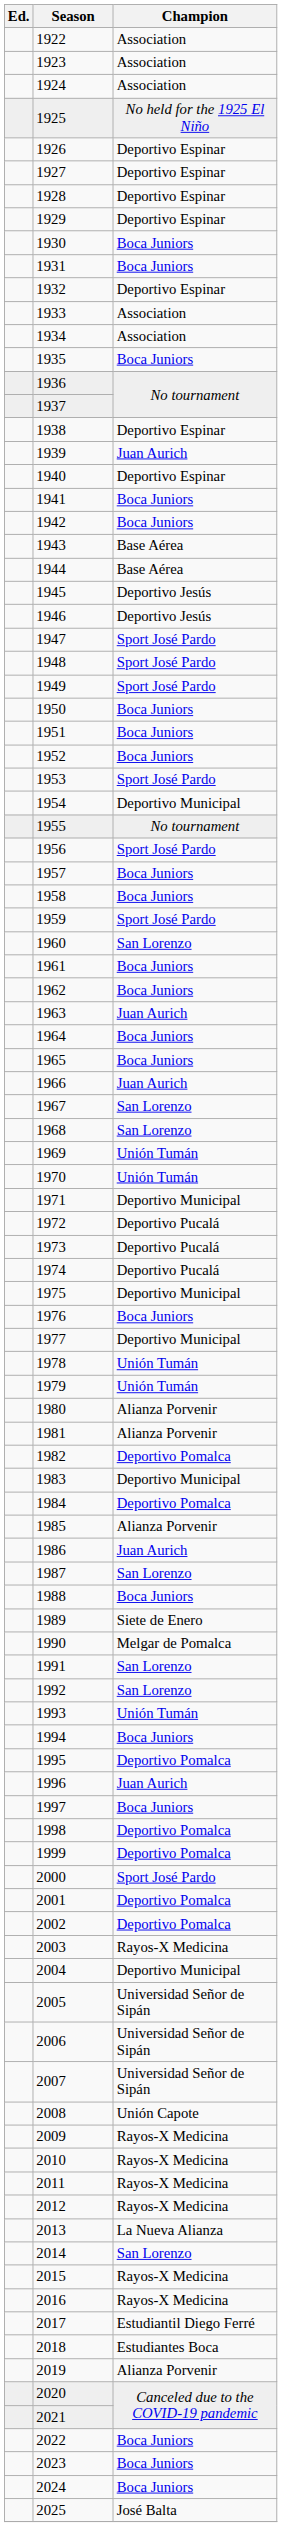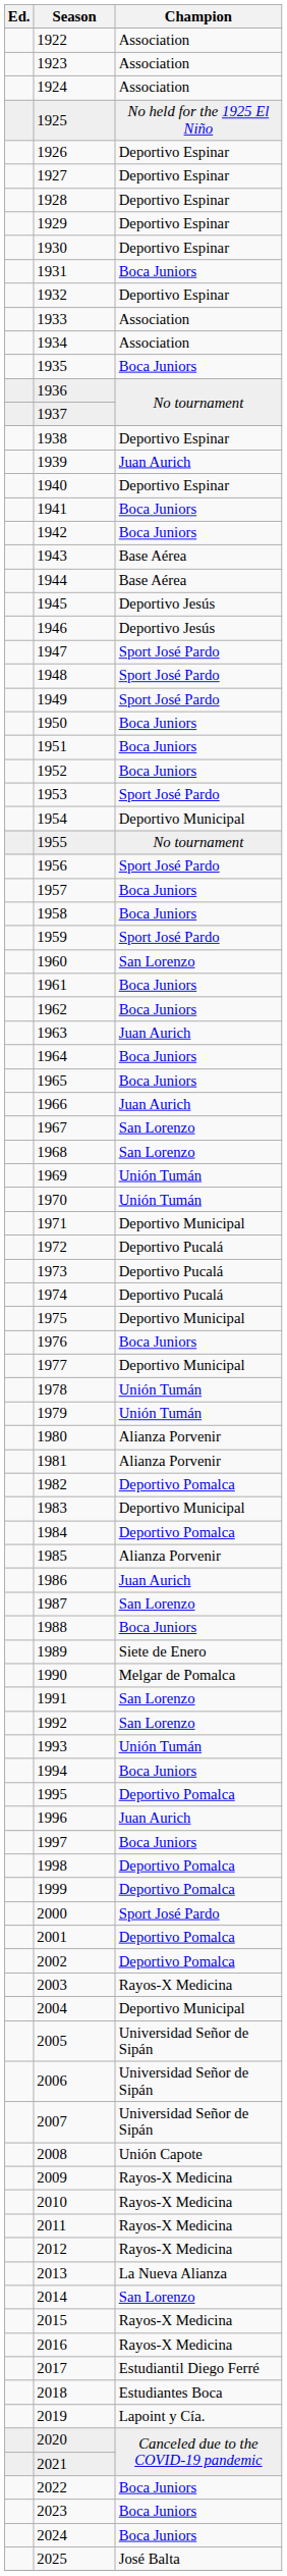 <table class="wikitable sortable">
 <tr>
 <th width=px>Ed.</th>
 <th width=80px>Season</th>
 <th width=170px>Champion</th>
 </tr>
 <tr>
 <td></td>
 <td>1922</td>
 <td>Association</td>
 </tr>
 <tr>
 <td></td>
 <td>1923</td>
 <td>Association</td>
 </tr>
 <tr>
 <td></td>
 <td>1924</td>
 <td>Association</td>
 </tr>
 <tr bgcolor=#efefef>
 <td></td>
 <td>1925</td>
 <td align=center><em>No held for the <a href='#'>1925 El Niño</a></em></td>
 </tr>
 <tr>
 <td></td>
 <td>1926</td>
 <td>Deportivo Espinar</td>
 </tr>
 <tr>
 <td></td>
 <td>1927</td>
 <td>Deportivo Espinar</td>
 </tr>
 <tr>
 <td></td>
 <td>1928</td>
 <td>Deportivo Espinar</td>
 </tr>
 <tr>
 <td></td>
 <td>1929</td>
 <td>Deportivo Espinar</td>
 </tr>
 <tr>
 <td></td>
 <td>1930</td>
-<td><a href='#'>Boca Juniors</a></td>
+<td>Deportivo Espinar</td>
 </tr>
 <tr>
 <td></td>
 <td>1931</td>
 <td><a href='#'>Boca Juniors</a></td>
 </tr>
 <tr>
 <td></td>
 <td>1932</td>
 <td>Deportivo Espinar</td>
 </tr>
 <tr>
 <td></td>
 <td>1933</td>
 <td>Association</td>
 </tr>
 <tr>
 <td></td>
 <td>1934</td>
 <td>Association</td>
 </tr>
 <tr>
 <td></td>
 <td>1935</td>
 <td><a href='#'>Boca Juniors</a></td>
 </tr>
 <tr bgcolor=#efefef>
 <td></td>
 <td>1936</td>
 <td rowspan=2 colspan="1" align=center><em>No tournament</em></td>
 </tr>
 <tr bgcolor=#efefef>
 <td></td>
 <td>1937</td>
 </tr>
 <tr>
 <td></td>
 <td>1938</td>
 <td>Deportivo Espinar</td>
 </tr>
 <tr>
 <td></td>
 <td>1939</td>
 <td><a href='#'>Juan Aurich</a></td>
 </tr>
 <tr>
 <td></td>
 <td>1940</td>
 <td>Deportivo Espinar</td>
 </tr>
 <tr>
 <td></td>
 <td>1941</td>
 <td><a href='#'>Boca Juniors</a></td>
 </tr>
 <tr>
 <td></td>
 <td>1942</td>
 <td><a href='#'>Boca Juniors</a></td>
 </tr>
 <tr>
 <td></td>
 <td>1943</td>
 <td>Base Aérea</td>
 </tr>
 <tr>
 <td></td>
 <td>1944</td>
 <td>Base Aérea</td>
 </tr>
 <tr>
 <td></td>
 <td>1945</td>
 <td>Deportivo Jesús</td>
 </tr>
 <tr>
 <td></td>
 <td>1946</td>
 <td>Deportivo Jesús</td>
 </tr>
 <tr>
 <td></td>
 <td>1947</td>
 <td><a href='#'>Sport José Pardo</a></td>
 </tr>
 <tr>
 <td></td>
 <td>1948</td>
 <td><a href='#'>Sport José Pardo</a></td>
 </tr>
 <tr>
 <td></td>
 <td>1949</td>
 <td><a href='#'>Sport José Pardo</a></td>
 </tr>
 <tr>
 <td></td>
 <td>1950</td>
 <td><a href='#'>Boca Juniors</a></td>
 </tr>
 <tr>
 <td></td>
 <td>1951</td>
 <td><a href='#'>Boca Juniors</a></td>
 </tr>
 <tr>
 <td></td>
 <td>1952</td>
 <td><a href='#'>Boca Juniors</a></td>
 </tr>
 <tr>
 <td></td>
 <td>1953</td>
 <td><a href='#'>Sport José Pardo</a></td>
 </tr>
 <tr>
 <td></td>
 <td>1954</td>
 <td>Deportivo Municipal</td>
 </tr>
 <tr bgcolor=#efefef>
 <td></td>
 <td>1955</td>
 <td align=center><em>No tournament</em></td>
 </tr>
 <tr>
 <td></td>
 <td>1956</td>
 <td><a href='#'>Sport José Pardo</a></td>
 </tr>
 <tr>
 <td></td>
 <td>1957</td>
 <td><a href='#'>Boca Juniors</a></td>
 </tr>
 <tr>
 <td></td>
 <td>1958</td>
 <td><a href='#'>Boca Juniors</a></td>
 </tr>
 <tr>
 <td></td>
 <td>1959</td>
 <td><a href='#'>Sport José Pardo</a></td>
 </tr>
 <tr>
 <td></td>
 <td>1960</td>
 <td><a href='#'>San Lorenzo</a></td>
 </tr>
 <tr>
 <td></td>
 <td>1961</td>
 <td><a href='#'>Boca Juniors</a></td>
 </tr>
 <tr>
 <td></td>
 <td>1962</td>
 <td><a href='#'>Boca Juniors</a></td>
 </tr>
 <tr>
 <td></td>
 <td>1963</td>
 <td><a href='#'>Juan Aurich</a></td>
 </tr>
 <tr>
 <td></td>
 <td>1964</td>
 <td><a href='#'>Boca Juniors</a></td>
 </tr>
 <tr>
 <td></td>
 <td>1965</td>
 <td><a href='#'>Boca Juniors</a></td>
 </tr>
 <tr>
 <td></td>
 <td>1966</td>
 <td><a href='#'>Juan Aurich</a></td>
 </tr>
 <tr>
 <td></td>
 <td>1967</td>
 <td><a href='#'>San Lorenzo</a></td>
 </tr>
 <tr>
 <td></td>
 <td>1968</td>
 <td><a href='#'>San Lorenzo</a></td>
 </tr>
 <tr>
 <td></td>
 <td>1969</td>
 <td><a href='#'>Unión Tumán</a></td>
 </tr>
 <tr>
 <td></td>
 <td>1970</td>
 <td><a href='#'>Unión Tumán</a></td>
 </tr>
 <tr>
 <td></td>
 <td>1971</td>
 <td>Deportivo Municipal</td>
 </tr>
 <tr>
 <td></td>
 <td>1972</td>
 <td>Deportivo Pucalá</td>
 </tr>
 <tr>
 <td></td>
 <td>1973</td>
 <td>Deportivo Pucalá</td>
 </tr>
 <tr>
 <td></td>
 <td>1974</td>
 <td>Deportivo Pucalá</td>
 </tr>
 <tr>
 <td></td>
 <td>1975</td>
 <td>Deportivo Municipal</td>
 </tr>
 <tr>
 <td></td>
 <td>1976</td>
 <td><a href='#'>Boca Juniors</a></td>
 </tr>
 <tr>
 <td></td>
 <td>1977</td>
 <td>Deportivo Municipal</td>
 </tr>
 <tr>
 <td></td>
 <td>1978</td>
 <td><a href='#'>Unión Tumán</a></td>
 </tr>
 <tr>
 <td></td>
 <td>1979</td>
 <td><a href='#'>Unión Tumán</a></td>
 </tr>
 <tr>
 <td></td>
 <td>1980</td>
 <td>Alianza Porvenir</td>
 </tr>
 <tr>
 <td></td>
 <td>1981</td>
 <td>Alianza Porvenir</td>
 </tr>
 <tr>
 <td></td>
 <td>1982</td>
 <td><a href='#'>Deportivo Pomalca</a></td>
 </tr>
 <tr>
 <td></td>
 <td>1983</td>
 <td>Deportivo Municipal</td>
 </tr>
 <tr>
 <td></td>
 <td>1984</td>
 <td><a href='#'>Deportivo Pomalca</a></td>
 </tr>
 <tr>
 <td></td>
 <td>1985</td>
 <td>Alianza Porvenir</td>
 </tr>
 <tr>
 <td></td>
 <td>1986</td>
 <td><a href='#'>Juan Aurich</a></td>
 </tr>
 <tr>
 <td></td>
 <td>1987</td>
 <td><a href='#'>San Lorenzo</a></td>
 </tr>
 <tr>
 <td></td>
 <td>1988</td>
 <td><a href='#'>Boca Juniors</a></td>
 </tr>
 <tr>
 <td></td>
 <td>1989</td>
 <td>Siete de Enero</td>
 </tr>
 <tr>
 <td></td>
 <td>1990</td>
 <td>Melgar de Pomalca</td>
 </tr>
 <tr>
 <td></td>
 <td>1991</td>
 <td><a href='#'>San Lorenzo</a></td>
 </tr>
 <tr>
 <td></td>
 <td>1992</td>
 <td><a href='#'>San Lorenzo</a></td>
 </tr>
 <tr>
 <td></td>
 <td>1993</td>
 <td><a href='#'>Unión Tumán</a></td>
 </tr>
 <tr>
 <td></td>
 <td>1994</td>
 <td><a href='#'>Boca Juniors</a></td>
 </tr>
 <tr>
 <td></td>
 <td>1995</td>
 <td><a href='#'>Deportivo Pomalca</a></td>
 </tr>
 <tr>
 <td></td>
 <td>1996</td>
 <td><a href='#'>Juan Aurich</a></td>
 </tr>
 <tr>
 <td></td>
 <td>1997</td>
 <td><a href='#'>Boca Juniors</a></td>
 </tr>
 <tr>
 <td></td>
 <td>1998</td>
 <td><a href='#'>Deportivo Pomalca</a></td>
 </tr>
 <tr>
 <td></td>
 <td>1999</td>
 <td><a href='#'>Deportivo Pomalca</a></td>
 </tr>
 <tr>
 <td></td>
 <td>2000</td>
 <td><a href='#'>Sport José Pardo</a></td>
 </tr>
 <tr>
 <td></td>
 <td>2001</td>
 <td><a href='#'>Deportivo Pomalca</a></td>
 </tr>
 <tr>
 <td></td>
 <td>2002</td>
 <td><a href='#'>Deportivo Pomalca</a></td>
 </tr>
 <tr>
 <td></td>
 <td>2003</td>
 <td>Rayos-X Medicina</td>
 </tr>
 <tr>
 <td></td>
 <td>2004</td>
 <td>Deportivo Municipal</td>
 </tr>
 <tr>
 <td></td>
 <td>2005</td>
 <td>Universidad Señor de Sipán</td>
 </tr>
 <tr>
 <td></td>
 <td>2006</td>
 <td>Universidad Señor de Sipán</td>
 </tr>
 <tr>
 <td></td>
 <td>2007</td>
 <td>Universidad Señor de Sipán</td>
 </tr>
 <tr>
 <td></td>
 <td>2008</td>
 <td>Unión Capote</td>
 </tr>
 <tr>
 <td></td>
 <td>2009</td>
 <td>Rayos-X Medicina</td>
 </tr>
 <tr>
 <td></td>
 <td>2010</td>
 <td>Rayos-X Medicina</td>
 </tr>
 <tr>
 <td></td>
 <td>2011</td>
 <td>Rayos-X Medicina</td>
 </tr>
 <tr>
 <td></td>
 <td>2012</td>
 <td>Rayos-X Medicina</td>
 </tr>
 <tr>
 <td></td>
 <td>2013</td>
 <td>La Nueva Alianza</td>
 </tr>
 <tr>
 <td></td>
 <td>2014</td>
 <td><a href='#'>San Lorenzo</a></td>
 </tr>
 <tr>
 <td></td>
 <td>2015</td>
 <td>Rayos-X Medicina</td>
 </tr>
 <tr>
 <td></td>
 <td>2016</td>
 <td>Rayos-X Medicina</td>
 </tr>
 <tr>
 <td></td>
 <td>2017</td>
 <td>Estudiantil Diego Ferré</td>
 </tr>
 <tr>
 <td></td>
 <td>2018</td>
 <td>Estudiantes Boca</td>
 </tr>
 <tr>
 <td></td>
 <td>2019</td>
-<td>Alianza Porvenir</td>
+<td>Lapoint y Cía.</td>
 </tr>
 <tr bgcolor=#efefef>
 <td></td>
 <td>2020</td>
 <td rowspan=2 colspan="1" align=center><em>Canceled due to the <a href='#'>COVID-19 pandemic</a></em></td>
 </tr>
 <tr bgcolor=#efefef>
 <td></td>
 <td>2021</td>
 </tr>
 <tr>
 <td></td>
 <td>2022</td>
 <td><a href='#'>Boca Juniors</a></td>
 </tr>
 <tr>
 <td></td>
 <td>2023</td>
 <td><a href='#'>Boca Juniors</a></td>
 </tr>
 <tr>
 <td></td>
 <td>2024</td>
 <td><a href='#'>Boca Juniors</a></td>
 </tr>
 <tr>
 <td></td>
 <td>2025</td>
 <td>José Balta</td>
 </tr>
 <tr>
 </tr>
 </table>
